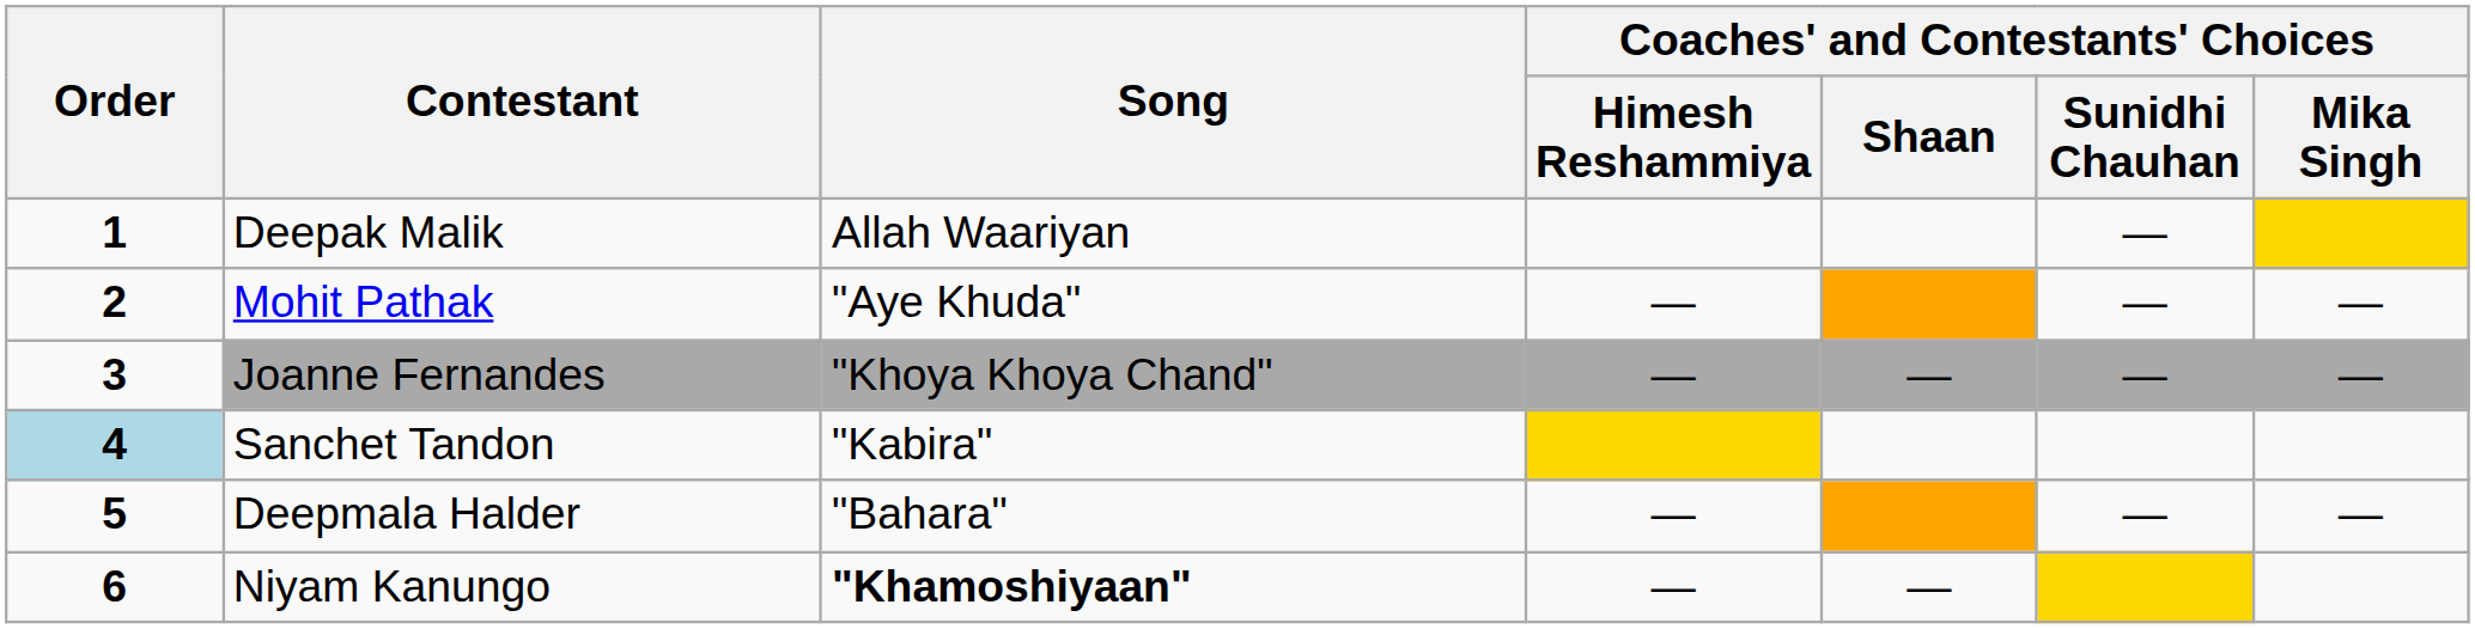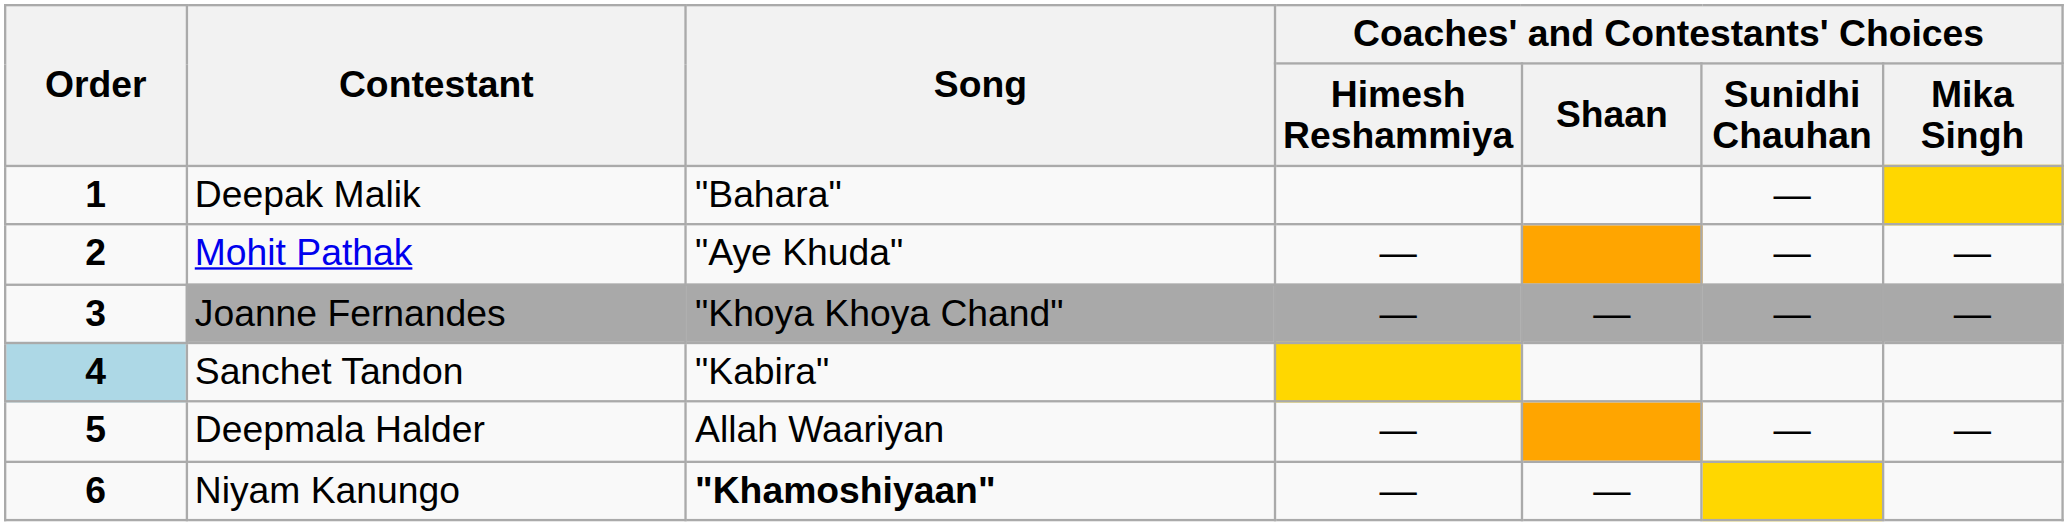 <table class="wikitable" style="width:100%;">
 <tr>
 <th rowspan=2>Order</th>
 <th rowspan=2>Contestant</th>
 <th rowspan=2>Song</th>
 <th colspan=4>Coaches' and Contestants' Choices</th>
 </tr>
 <tr>
 <th width="70">Himesh Reshammiya</th>
 <th width="70">Shaan</th>
 <th width="70">Sunidhi Chauhan</th>
 <th width="70">Mika Singh</th>
 </tr>
 <tr>
 <td style="text-align:center;"><strong>1</strong></td>
 <td>Deepak Malik</td>
-<td>Allah Waariyan</td>
+<td>"Bahara"</td>
 <td style="text-align:center;"></td>
 <td style="text-align:center;"></td>
 <td style="text-align:center;">—</td>
 <td style="background:gold;text-align:center;"></td>
 </tr>
 <tr>
 <td style="text-align:center;"><strong>2</strong></td>
 <td><a href='#'>Mohit Pathak</a></td>
 <td>"Aye Khuda"</td>
 <td style="text-align:center;">—</td>
 <td style="background:orange;text-align:center;"></td>
 <td style="text-align:center;">—</td>
 <td style="text-align:center;">—</td>
 </tr>
 <tr>
 <td style="text-align:center;"><strong>3</strong></td>
 <td style="background:darkgrey;text-align:left;">Joanne Fernandes</td>
 <td style="background:darkgrey;text-align:left;">"Khoya Khoya Chand"</td>
 <td style="background:darkgrey;text-align:center;">—</td>
 <td style="background:darkgrey;text-align:center;">—</td>
 <td style="background:darkgrey;text-align:center;">—</td>
 <td style="background:darkgrey;text-align:center;">—</td>
 </tr>
 <tr>
 <td style="background: lightblue; text-align:center;"><strong>4</strong></td>
 <td>Sanchet Tandon</td>
 <td>"Kabira"</td>
 <td style="background:gold;text-align:center;"></td>
 <td style="text-align:center;"></td>
 <td style="text-align:center;"></td>
 <td style="text-align:center;"></td>
 </tr>
 <tr>
 <td style="text-align:center;"><strong>5</strong></td>
 <td>Deepmala Halder</td>
-<td>"Bahara"</td>
+<td>Allah Waariyan</td>
 <td style="text-align:center;">—</td>
 <td style="background:orange;text-align:center;"></td>
 <td style="text-align:center;">—</td>
 <td style="text-align:center;">—</td>
 </tr>
 <tr>
 <td style="text-align:center;"><strong>6</strong></td>
 <td>Niyam Kanungo</td>
 <td><strong>"Khamoshiyaan"</strong></td>
 <td style="text-align:center;">—</td>
 <td style="text-align:center;">—</td>
 <td style="background:gold;text-align:center;"></td>
 <td style="text-align:center;"></td>
 </tr>
 </table>
